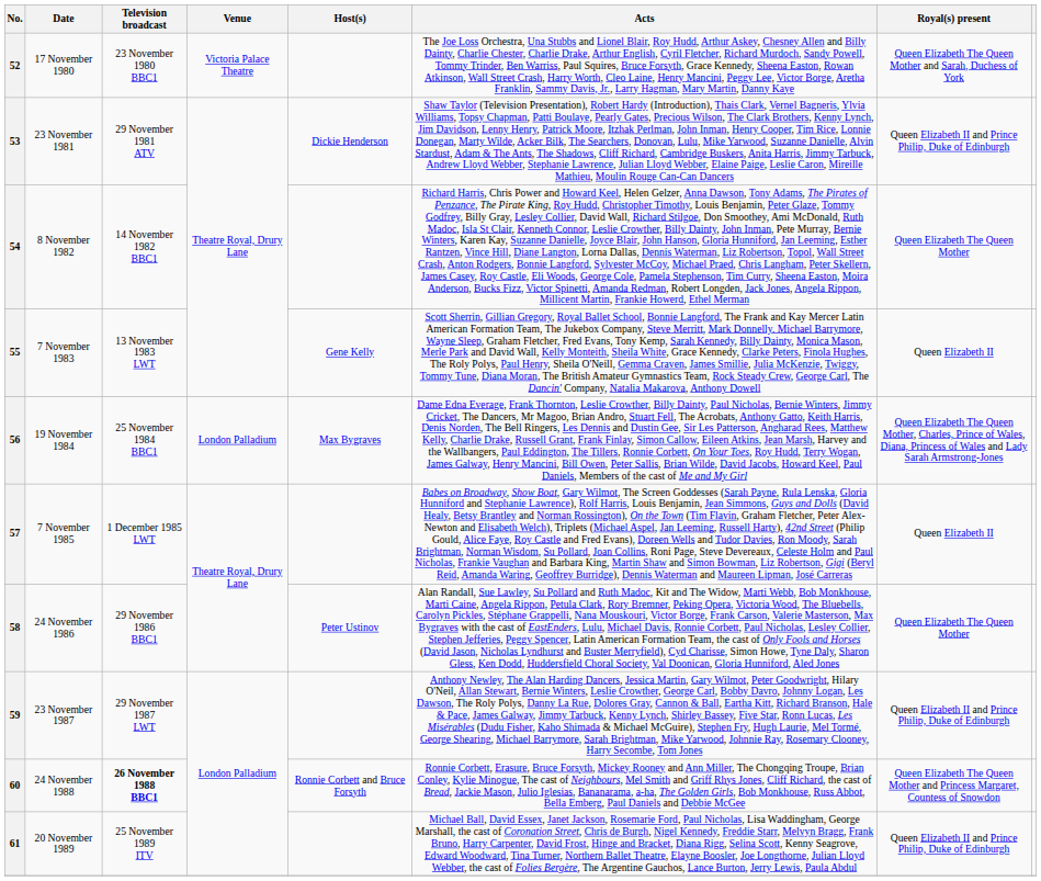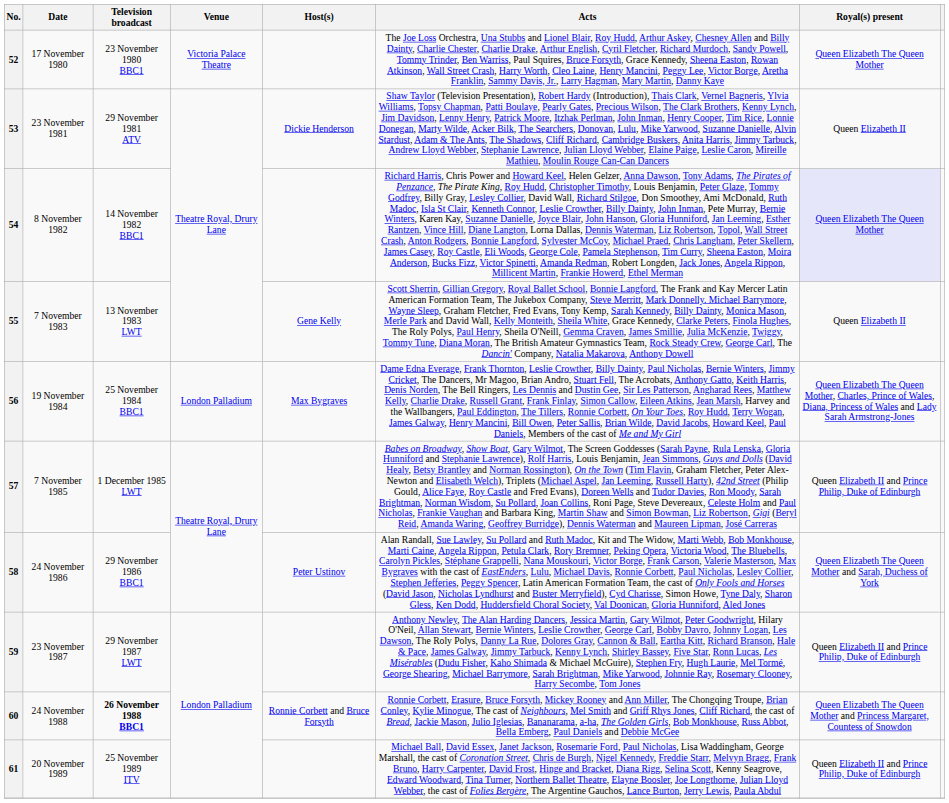 <table class="wikitable" border="1" style="text-align:center">
 <tr>
 <th>No.</th>
 <th>Date</th>
 <th>Television broadcast</th>
 <th>Venue</th>
 <th>Host(s)</th>
 <th width=45%>Acts</th>
 <th width=15%>Royal(s) present</th>
 <th></th>
 </tr>
 <tr>
 <th>52</th>
 <td>17 November 1980</td>
 <td>23 November 1980<br><a href='#'>BBC1</a></td>
 <td><a href='#'>Victoria Palace Theatre</a></td>
 <td></td>
 <td>The <a href='#'>Joe Loss</a> Orchestra, <a href='#'>Una Stubbs</a> and <a href='#'>Lionel Blair</a>, <a href='#'>Roy Hudd</a>, <a href='#'>Arthur Askey</a>, <a href='#'>Chesney Allen</a> and <a href='#'>Billy Dainty</a>, <a href='#'>Charlie Chester</a>, <a href='#'>Charlie Drake</a>, <a href='#'>Arthur English</a>, <a href='#'>Cyril Fletcher</a>, <a href='#'>Richard Murdoch</a>, <a href='#'>Sandy Powell</a>, <a href='#'>Tommy Trinder</a>, <a href='#'>Ben Warriss</a>, Paul Squires, <a href='#'>Bruce Forsyth</a>, Grace Kennedy, <a href='#'>Sheena Easton</a>, <a href='#'>Rowan Atkinson</a>, <a href='#'>Wall Street Crash</a>, <a href='#'>Harry Worth</a>, <a href='#'>Cleo Laine</a>, <a href='#'>Henry Mancini</a>, <a href='#'>Peggy Lee</a>, <a href='#'>Victor Borge</a>, <a href='#'>Aretha Franklin</a>, <a href='#'>Sammy Davis, Jr.</a>, <a href='#'>Larry Hagman</a>, <a href='#'>Mary Martin</a>, <a href='#'>Danny Kaye</a></td>
-<td><a href='#'>Queen Elizabeth The Queen Mother</a> and <a href='#'>Sarah, Duchess of York</a></td>
+<td><a href='#'>Queen Elizabeth The Queen Mother</a></td>
 <td></td>
 </tr>
 <tr>
 <th>53</th>
 <td>23 November 1981</td>
 <td>29 November 1981<br><a href='#'>ATV</a></td>
 <td rowspan="3"><a href='#'>Theatre Royal, Drury Lane</a></td>
 <td><a href='#'>Dickie Henderson</a></td>
 <td><a href='#'>Shaw Taylor</a> (Television Presentation), <a href='#'>Robert Hardy</a> (Introduction), <a href='#'>Thais Clark</a>, <a href='#'>Vernel Bagneris</a>, <a href='#'>Ylvia Williams</a>, <a href='#'>Topsy Chapman</a>, <a href='#'>Patti Boulaye</a>, <a href='#'>Pearly Gates</a>, <a href='#'>Precious Wilson</a>, <a href='#'>The Clark Brothers</a>, <a href='#'>Kenny Lynch</a>, <a href='#'>Jim Davidson</a>, <a href='#'>Lenny Henry</a>, <a href='#'>Patrick Moore</a>, <a href='#'>Itzhak Perlman</a>, <a href='#'>John Inman</a>, <a href='#'>Henry Cooper</a>, <a href='#'>Tim Rice</a>, <a href='#'>Lonnie Donegan</a>, <a href='#'>Marty Wilde</a>, <a href='#'>Acker Bilk</a>, <a href='#'>The Searchers</a>, <a href='#'>Donovan</a>, <a href='#'>Lulu</a>, <a href='#'>Mike Yarwood</a>, <a href='#'>Suzanne Danielle</a>, <a href='#'>Alvin Stardust</a>, <a href='#'>Adam & The Ants</a>, <a href='#'>The Shadows</a>, <a href='#'>Cliff Richard</a>, <a href='#'>Cambridge Buskers</a>, <a href='#'>Anita Harris</a>, <a href='#'>Jimmy Tarbuck</a>, <a href='#'>Andrew Lloyd Webber</a>, <a href='#'>Stephanie Lawrence</a>, <a href='#'>Julian Lloyd Webber</a>, <a href='#'>Elaine Paige</a>, <a href='#'>Leslie Caron</a>, <a href='#'>Mireille Mathieu</a>, <a href='#'>Moulin Rouge Can-Can Dancers</a></td>
-<td>Queen <a href='#'>Elizabeth II</a> and <a href='#'>Prince Philip, Duke of Edinburgh</a></td>
+<td>Queen <a href='#'>Elizabeth II</a></td>
 <td></td>
 </tr>
 <tr>
 <th>54</th>
 <td>8 November 1982</td>
 <td>14 November 1982<br><a href='#'>BBC1</a></td>
 <td></td>
 <td><a href='#'>Richard Harris</a>, Chris Power and <a href='#'>Howard Keel</a>, Helen Gelzer, <a href='#'>Anna Dawson</a>, <a href='#'>Tony Adams</a>, <em><a href='#'>The Pirates of Penzance</a></em>, <em>The Pirate King</em>, <a href='#'>Roy Hudd</a>, <a href='#'>Christopher Timothy</a>, Louis Benjamin, <a href='#'>Peter Glaze</a>, <a href='#'>Tommy Godfrey</a>, Billy Gray, <a href='#'>Lesley Collier</a>, David Wall, <a href='#'>Richard Stilgoe</a>, Don Smoothey, Ami McDonald, <a href='#'>Ruth Madoc</a>, <a href='#'>Isla St Clair</a>, <a href='#'>Kenneth Connor</a>, <a href='#'>Leslie Crowther</a>, <a href='#'>Billy Dainty</a>, <a href='#'>John Inman</a>, Pete Murray, <a href='#'>Bernie Winters</a>, Karen Kay, <a href='#'>Suzanne Danielle</a>, <a href='#'>Joyce Blair</a>, <a href='#'>John Hanson</a>, <a href='#'>Gloria Hunniford</a>, <a href='#'>Jan Leeming</a>, <a href='#'>Esther Rantzen</a>, <a href='#'>Vince Hill</a>, <a href='#'>Diane Langton</a>, Lorna Dallas, <a href='#'>Dennis Waterman</a>, <a href='#'>Liz Robertson</a>, <a href='#'>Topol</a>, <a href='#'>Wall Street Crash</a>, <a href='#'>Anton Rodgers</a>, <a href='#'>Bonnie Langford</a>, <a href='#'>Sylvester McCoy</a>, <a href='#'>Michael Praed</a>, <a href='#'>Chris Langham</a>, <a href='#'>Peter Skellern</a>, <a href='#'>James Casey</a>, <a href='#'>Roy Castle</a>, <a href='#'>Eli Woods</a>, <a href='#'>George Cole</a>, <a href='#'>Pamela Stephenson</a>, <a href='#'>Tim Curry</a>, <a href='#'>Sheena Easton</a>, <a href='#'>Moira Anderson</a>, <a href='#'>Bucks Fizz</a>, <a href='#'>Victor Spinetti</a>, <a href='#'>Amanda Redman</a>, Robert Longden, <a href='#'>Jack Jones</a>, <a href='#'>Angela Rippon</a>, <a href='#'>Millicent Martin</a>, <a href='#'>Frankie Howerd</a>, <a href='#'>Ethel Merman</a></td>
-<td><a href='#'>Queen Elizabeth The Queen Mother</a></td>
+<td style="background: lavender;"><a href='#'>Queen Elizabeth The Queen Mother</a></td>
 <td></td>
 </tr>
 <tr>
 <th>55</th>
 <td>7 November 1983</td>
 <td>13 November 1983<br><a href='#'>LWT</a></td>
 <td><a href='#'>Gene Kelly</a></td>
 <td><a href='#'>Scott Sherrin</a>, <a href='#'>Gillian Gregory</a>, <a href='#'>Royal Ballet School</a>, <a href='#'>Bonnie Langford</a>, The Frank and Kay Mercer Latin American Formation Team, The Jukebox Company, <a href='#'>Steve Merritt</a>, <a href='#'>Mark Donnelly. Michael Barrymore</a>, <a href='#'>Wayne Sleep</a>, Graham Fletcher, Fred Evans, Tony Kemp, <a href='#'>Sarah Kennedy</a>, <a href='#'>Billy Dainty</a>, <a href='#'>Monica Mason</a>, <a href='#'>Merle Park</a> and David Wall, <a href='#'>Kelly Monteith</a>, <a href='#'>Sheila White</a>, Grace Kennedy, <a href='#'>Clarke Peters</a>, <a href='#'>Finola Hughes</a>, The Roly Polys, <a href='#'>Paul Henry</a>, Sheila O'Neill, <a href='#'>Gemma Craven</a>, <a href='#'>James Smillie</a>, <a href='#'>Julia McKenzie</a>, <a href='#'>Twiggy</a>, <a href='#'>Tommy Tune</a>, <a href='#'>Diana Moran</a>, The British Amateur Gymnastics Team, <a href='#'>Rock Steady Crew</a>, <a href='#'>George Carl</a>, The <em><a href='#'>Dancin'</a></em> Company, <a href='#'>Natalia Makarova</a>, <a href='#'>Anthony Dowell</a></td>
 <td>Queen <a href='#'>Elizabeth II</a></td>
 <td></td>
 </tr>
 <tr>
 <th>56</th>
 <td>19 November 1984</td>
 <td>25 November 1984<br><a href='#'>BBC1</a></td>
 <td><a href='#'>London Palladium</a></td>
 <td><a href='#'>Max Bygraves</a></td>
 <td><a href='#'>Dame Edna Everage</a>, <a href='#'>Frank Thornton</a>, <a href='#'>Leslie Crowther</a>, <a href='#'>Billy Dainty</a>, <a href='#'>Paul Nicholas</a>, <a href='#'>Bernie Winters</a>, <a href='#'>Jimmy Cricket</a>, The Dancers, Mr Magoo, Brian Andro, <a href='#'>Stuart Fell</a>, The Acrobats, <a href='#'>Anthony Gatto</a>, <a href='#'>Keith Harris</a>, <a href='#'>Denis Norden</a>, The Bell Ringers, <a href='#'>Les Dennis</a> and <a href='#'>Dustin Gee</a>, <a href='#'>Sir Les Patterson</a>, <a href='#'>Angharad Rees</a>, <a href='#'>Matthew Kelly</a>, <a href='#'>Charlie Drake</a>, <a href='#'>Russell Grant</a>, <a href='#'>Frank Finlay</a>, <a href='#'>Simon Callow</a>, <a href='#'>Eileen Atkins</a>, <a href='#'>Jean Marsh</a>, Harvey and the Wallbangers, <a href='#'>Paul Eddington</a>, <a href='#'>The Tillers</a>, <a href='#'>Ronnie Corbett</a>, <em><a href='#'>On Your Toes</a></em>, <a href='#'>Roy Hudd</a>, <a href='#'>Terry Wogan</a>, <a href='#'>James Galway</a>, <a href='#'>Henry Mancini</a>, <a href='#'>Bill Owen</a>, <a href='#'>Peter Sallis</a>, <a href='#'>Brian Wilde</a>, <a href='#'>David Jacobs</a>, <a href='#'>Howard Keel</a>, <a href='#'>Paul Daniels</a>, Members of the cast of <em><a href='#'>Me and My Girl</a></em></td>
 <td><a href='#'>Queen Elizabeth The Queen Mother</a>, <a href='#'>Charles, Prince of Wales</a>, <a href='#'>Diana, Princess of Wales</a> and <a href='#'>Lady Sarah Armstrong-Jones</a></td>
 <td></td>
 </tr>
 <tr>
 <th>57</th>
 <td>7 November 1985</td>
 <td>1 December 1985<br><a href='#'>LWT</a></td>
 <td rowspan="2"><a href='#'>Theatre Royal, Drury Lane</a></td>
 <td></td>
 <td><em><a href='#'>Babes on Broadway</a></em>, <em><a href='#'>Show Boat</a></em>, <a href='#'>Gary Wilmot</a>, The Screen Goddesses (<a href='#'>Sarah Payne</a>, <a href='#'>Rula Lenska</a>, <a href='#'>Gloria Hunniford</a> and <a href='#'>Stephanie Lawrence</a>), <a href='#'>Rolf Harris</a>, Louis Benjamin, <a href='#'>Jean Simmons</a>, <em><a href='#'>Guys and Dolls</a></em> (<a href='#'>David Healy</a>, <a href='#'>Betsy Brantley</a> and <a href='#'>Norman Rossington</a>), <em><a href='#'>On the Town</a></em> (<a href='#'>Tim Flavin</a>, Graham Fletcher, Peter Alex-Newton and <a href='#'>Elisabeth Welch</a>), Triplets (<a href='#'>Michael Aspel</a>, <a href='#'>Jan Leeming</a>, <a href='#'>Russell Harty</a>), <em><a href='#'>42nd Street</a></em> (Philip Gould, <a href='#'>Alice Faye</a>, <a href='#'>Roy Castle</a> and Fred Evans), <a href='#'>Doreen Wells</a> and <a href='#'>Tudor Davies</a>, <a href='#'>Ron Moody</a>, <a href='#'>Sarah Brightman</a>, <a href='#'>Norman Wisdom</a>, <a href='#'>Su Pollard</a>, <a href='#'>Joan Collins</a>, Roni Page, Steve Devereaux, <a href='#'>Celeste Holm</a> and <a href='#'>Paul Nicholas</a>, <a href='#'>Frankie Vaughan</a> and Barbara King, <a href='#'>Martin Shaw</a> and <a href='#'>Simon Bowman</a>, <a href='#'>Liz Robertson</a>, <em><a href='#'>Gigi</a></em> (<a href='#'>Beryl Reid</a>, <a href='#'>Amanda Waring</a>, <a href='#'>Geoffrey Burridge</a>), <a href='#'>Dennis Waterman</a> and <a href='#'>Maureen Lipman</a>, <a href='#'>José Carreras</a></td>
-<td>Queen <a href='#'>Elizabeth II</a></td>
+<td>Queen <a href='#'>Elizabeth II</a> and <a href='#'>Prince Philip, Duke of Edinburgh</a></td>
 <td></td>
 </tr>
 <tr>
 <th>58</th>
 <td>24 November 1986</td>
 <td>29 November 1986<br><a href='#'>BBC1</a></td>
 <td><a href='#'>Peter Ustinov</a></td>
 <td>Alan Randall, <a href='#'>Sue Lawley</a>, <a href='#'>Su Pollard</a> and <a href='#'>Ruth Madoc</a>, Kit and The Widow, <a href='#'>Marti Webb</a>, <a href='#'>Bob Monkhouse</a>, <a href='#'>Marti Caine</a>, <a href='#'>Angela Rippon</a>, <a href='#'>Petula Clark</a>, <a href='#'>Rory Bremner</a>, <a href='#'>Peking Opera</a>, <a href='#'>Victoria Wood</a>, <a href='#'>The Bluebells</a>, <a href='#'>Carolyn Pickles</a>, <a href='#'>Stéphane Grappelli</a>, <a href='#'>Nana Mouskouri</a>, <a href='#'>Victor Borge</a>, <a href='#'>Frank Carson</a>, <a href='#'>Valerie Masterson</a>, <a href='#'>Max Bygraves</a> with the cast of <em><a href='#'>EastEnders</a></em>, <a href='#'>Lulu</a>, <a href='#'>Michael Davis</a>, <a href='#'>Ronnie Corbett</a>, <a href='#'>Paul Nicholas</a>, <a href='#'>Lesley Collier</a>, <a href='#'>Stephen Jefferies</a>, <a href='#'>Peggy Spencer</a>, Latin American Formation Team, the cast of <em><a href='#'>Only Fools and Horses</a></em> (<a href='#'>David Jason</a>, <a href='#'>Nicholas Lyndhurst</a> and <a href='#'>Buster Merryfield</a>), <a href='#'>Cyd Charisse</a>, Simon Howe, <a href='#'>Tyne Daly</a>, <a href='#'>Sharon Gless</a>, <a href='#'>Ken Dodd</a>, <a href='#'>Huddersfield Choral Society</a>, <a href='#'>Val Doonican</a>, <a href='#'>Gloria Hunniford</a>, <a href='#'>Aled Jones</a></td>
-<td><a href='#'>Queen Elizabeth The Queen Mother</a></td>
+<td><a href='#'>Queen Elizabeth The Queen Mother</a> and <a href='#'>Sarah, Duchess of York</a></td>
 <td></td>
 </tr>
 <tr>
 <th>59</th>
 <td>23 November 1987</td>
 <td>29 November 1987<br><a href='#'>LWT</a></td>
 <td rowspan="3"><a href='#'>London Palladium</a></td>
 <td></td>
 <td><a href='#'>Anthony Newley</a>, <a href='#'>The Alan Harding Dancers</a>, <a href='#'>Jessica Martin</a>, <a href='#'>Gary Wilmot</a>, <a href='#'>Peter Goodwright</a>, Hilary O'Neil, <a href='#'>Allan Stewart</a>, <a href='#'>Bernie Winters</a>, <a href='#'>Leslie Crowther</a>, <a href='#'>George Carl</a>, <a href='#'>Bobby Davro</a>, <a href='#'>Johnny Logan</a>, <a href='#'>Les Dawson</a>, The Roly Polys, <a href='#'>Danny La Rue</a>, <a href='#'>Dolores Gray</a>, <a href='#'>Cannon & Ball</a>, <a href='#'>Eartha Kitt</a>, <a href='#'>Richard Branson</a>, <a href='#'>Hale & Pace</a>, <a href='#'>James Galway</a>, <a href='#'>Jimmy Tarbuck</a>, <a href='#'>Kenny Lynch</a>, <a href='#'>Shirley Bassey</a>, <a href='#'>Five Star</a>, <a href='#'>Ronn Lucas</a>, <em><a href='#'>Les Misérables</a></em> (<a href='#'>Dudu Fisher</a>, <a href='#'>Kaho Shimada</a> & Michael McGuire), <a href='#'>Stephen Fry</a>, <a href='#'>Hugh Laurie</a>, <a href='#'>Mel Tormé</a>, <a href='#'>George Shearing</a>, <a href='#'>Michael Barrymore</a>, <a href='#'>Sarah Brightman</a>, <a href='#'>Mike Yarwood</a>, <a href='#'>Johnnie Ray</a>, <a href='#'>Rosemary Clooney</a>, <a href='#'>Harry Secombe</a>, <a href='#'>Tom Jones</a></td>
 <td>Queen <a href='#'>Elizabeth II</a> and <a href='#'>Prince Philip, Duke of Edinburgh</a></td>
 <td></td>
 </tr>
 <tr>
 <th>60</th>
 <td>24 November 1988</td>
 <td><strong>26 November 1988<br><a href='#'>BBC1</a></strong></td>
 <td><a href='#'>Ronnie Corbett</a> and <a href='#'>Bruce Forsyth</a></td>
 <td><a href='#'>Ronnie Corbett</a>, <a href='#'>Erasure</a>, <a href='#'>Bruce Forsyth</a>, <a href='#'>Mickey Rooney</a> and <a href='#'>Ann Miller</a>, The Chongqing Troupe, <a href='#'>Brian Conley</a>, <a href='#'>Kylie Minogue</a>, The cast of <em><a href='#'>Neighbours</a></em>, <a href='#'>Mel Smith</a> and <a href='#'>Griff Rhys Jones</a>, <a href='#'>Cliff Richard</a>, the cast of <em><a href='#'>Bread</a></em>, <a href='#'>Jackie Mason</a>, <a href='#'>Julio Iglesias</a>, <a href='#'>Bananarama</a>, <a href='#'>a-ha</a>, <em><a href='#'>The Golden Girls</a></em>, <a href='#'>Bob Monkhouse</a>, <a href='#'>Russ Abbot</a>, <a href='#'>Bella Emberg</a>, <a href='#'>Paul Daniels</a> and <a href='#'>Debbie McGee</a></td>
 <td><a href='#'>Queen Elizabeth The Queen Mother</a> and <a href='#'>Princess Margaret, Countess of Snowdon</a></td>
 <td></td>
 </tr>
 <tr>
 <th>61</th>
 <td>20 November 1989</td>
 <td>25 November 1989<br><a href='#'>ITV</a></td>
 <td></td>
 <td><a href='#'>Michael Ball</a>, <a href='#'>David Essex</a>, <a href='#'>Janet Jackson</a>, <a href='#'>Rosemarie Ford</a>, <a href='#'>Paul Nicholas</a>, Lisa Waddingham, George Marshall, the cast of <em><a href='#'>Coronation Street</a></em>, <a href='#'>Chris de Burgh</a>, <a href='#'>Nigel Kennedy</a>, <a href='#'>Freddie Starr</a>, <a href='#'>Melvyn Bragg</a>, <a href='#'>Frank Bruno</a>, <a href='#'>Harry Carpenter</a>, <a href='#'>David Frost</a>, <a href='#'>Hinge and Bracket</a>, <a href='#'>Diana Rigg</a>, <a href='#'>Selina Scott</a>, Kenny Seagrove, <a href='#'>Edward Woodward</a>, <a href='#'>Tina Turner</a>, <a href='#'>Northern Ballet Theatre</a>, <a href='#'>Elayne Boosler</a>, <a href='#'>Joe Longthorne</a>, <a href='#'>Julian Lloyd Webber</a>, the cast of <em><a href='#'>Folies Bergère</a></em>, The Argentine Gauchos, <a href='#'>Lance Burton</a>, <a href='#'>Jerry Lewis</a>, <a href='#'>Paula Abdul</a></td>
 <td>Queen <a href='#'>Elizabeth II</a> and <a href='#'>Prince Philip, Duke of Edinburgh</a></td>
 <td></td>
 </tr>
 <tr>
 </tr>
 </table>
